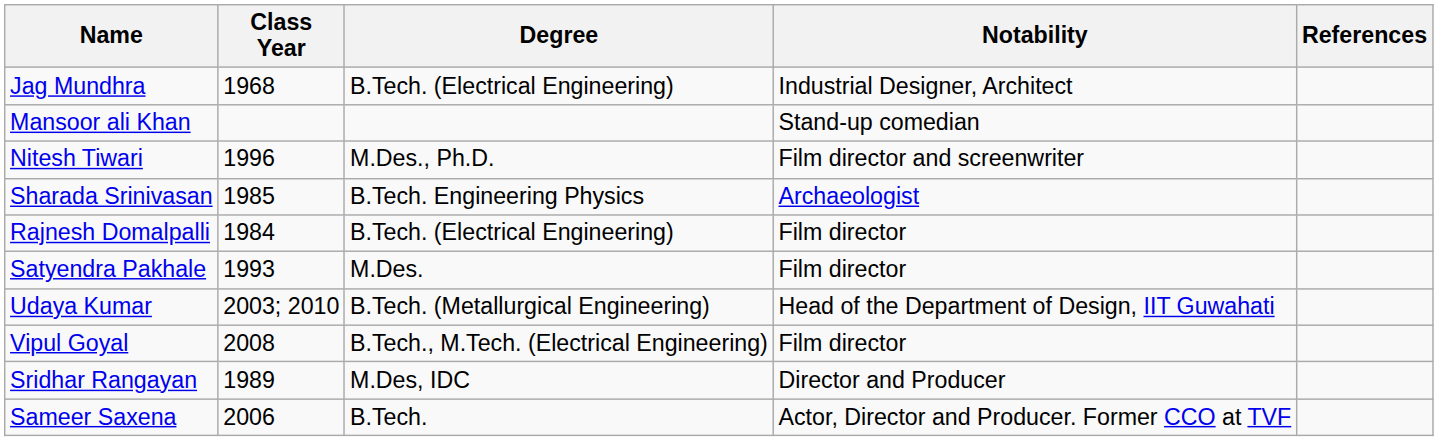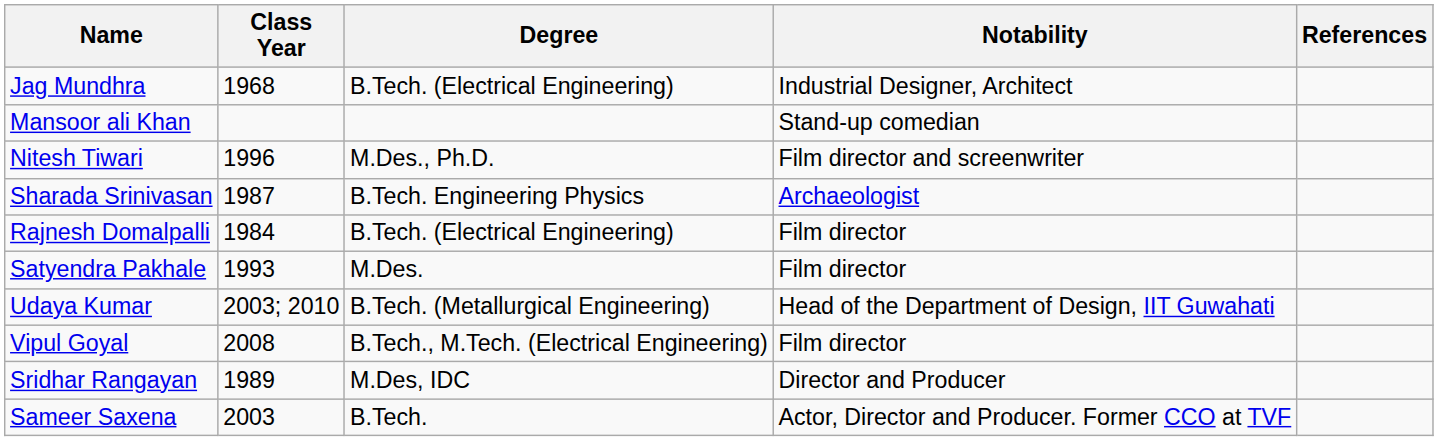 <table class="wikitable sortable">
 <tr>
 <th>Name</th>
 <th>Class<br>Year</th>
 <th>Degree</th>
 <th class="unsortable">Notability</th>
 <th class="unsortable">References</th>
 </tr>
 <tr>
 <td><a href='#'>Jag Mundhra</a></td>
 <td>1968</td>
 <td>B.Tech. (Electrical Engineering)</td>
 <td>Industrial Designer, Architect</td>
 <td></td>
 </tr>
 <tr>
 <td><a href='#'>Mansoor ali Khan</a></td>
 <td></td>
 <td></td>
 <td>Stand-up comedian</td>
 <td></td>
 </tr>
 <tr>
 <td><a href='#'>Nitesh Tiwari</a></td>
 <td>1996</td>
 <td>M.Des., Ph.D.</td>
 <td>Film director and screenwriter</td>
 <td></td>
 </tr>
 <tr>
 <td><a href='#'>Sharada Srinivasan</a></td>
-<td>1985</td>
+<td>1987</td>
 <td>B.Tech. Engineering Physics</td>
 <td><a href='#'>Archaeologist</a></td>
 <td></td>
 </tr>
 <tr>
 <td><a href='#'>Rajnesh Domalpalli</a></td>
 <td>1984</td>
 <td>B.Tech. (Electrical Engineering)</td>
 <td>Film director</td>
 <td></td>
 </tr>
 <tr>
 <td><a href='#'>Satyendra Pakhale</a></td>
 <td>1993</td>
 <td>M.Des.</td>
 <td>Film director</td>
 <td></td>
 </tr>
 <tr>
 <td><a href='#'>Udaya Kumar</a></td>
 <td>2003; 2010</td>
 <td>B.Tech. (Metallurgical Engineering)</td>
 <td>Head of the Department of Design, <a href='#'>IIT Guwahati</a></td>
 <td></td>
 </tr>
 <tr>
 <td><a href='#'>Vipul Goyal</a></td>
 <td>2008</td>
 <td>B.Tech., M.Tech. (Electrical Engineering)</td>
 <td>Film director</td>
 <td></td>
 </tr>
 <tr>
 <td><a href='#'>Sridhar Rangayan</a></td>
 <td>1989</td>
 <td>M.Des, IDC</td>
 <td>Director and Producer</td>
 <td></td>
 </tr>
 <tr>
 <td><a href='#'>Sameer Saxena</a></td>
-<td>2006</td>
+<td>2003</td>
 <td>B.Tech.</td>
 <td>Actor, Director and Producer. Former <a href='#'>CCO</a> at <a href='#'>TVF</a></td>
 <td></td>
 </tr>
 </table>
